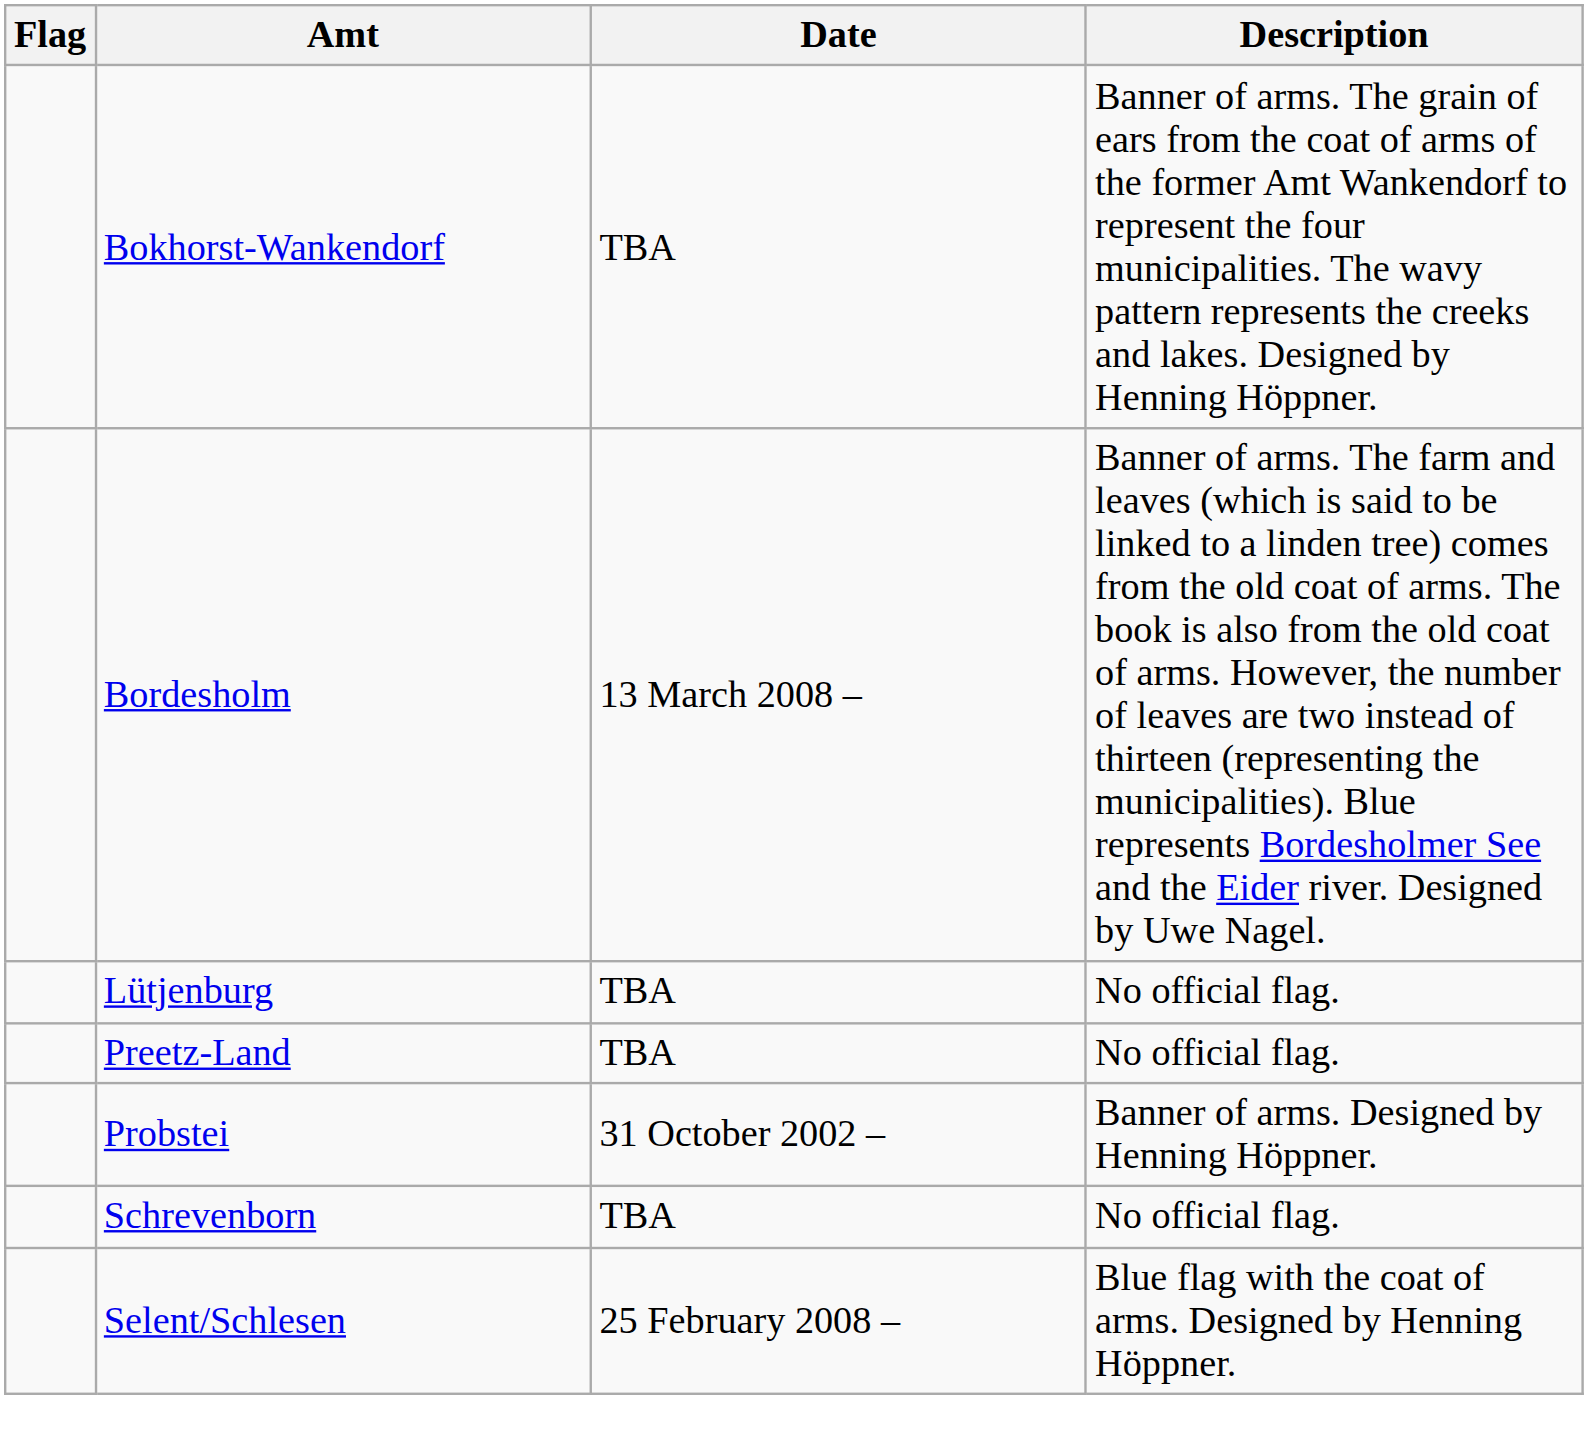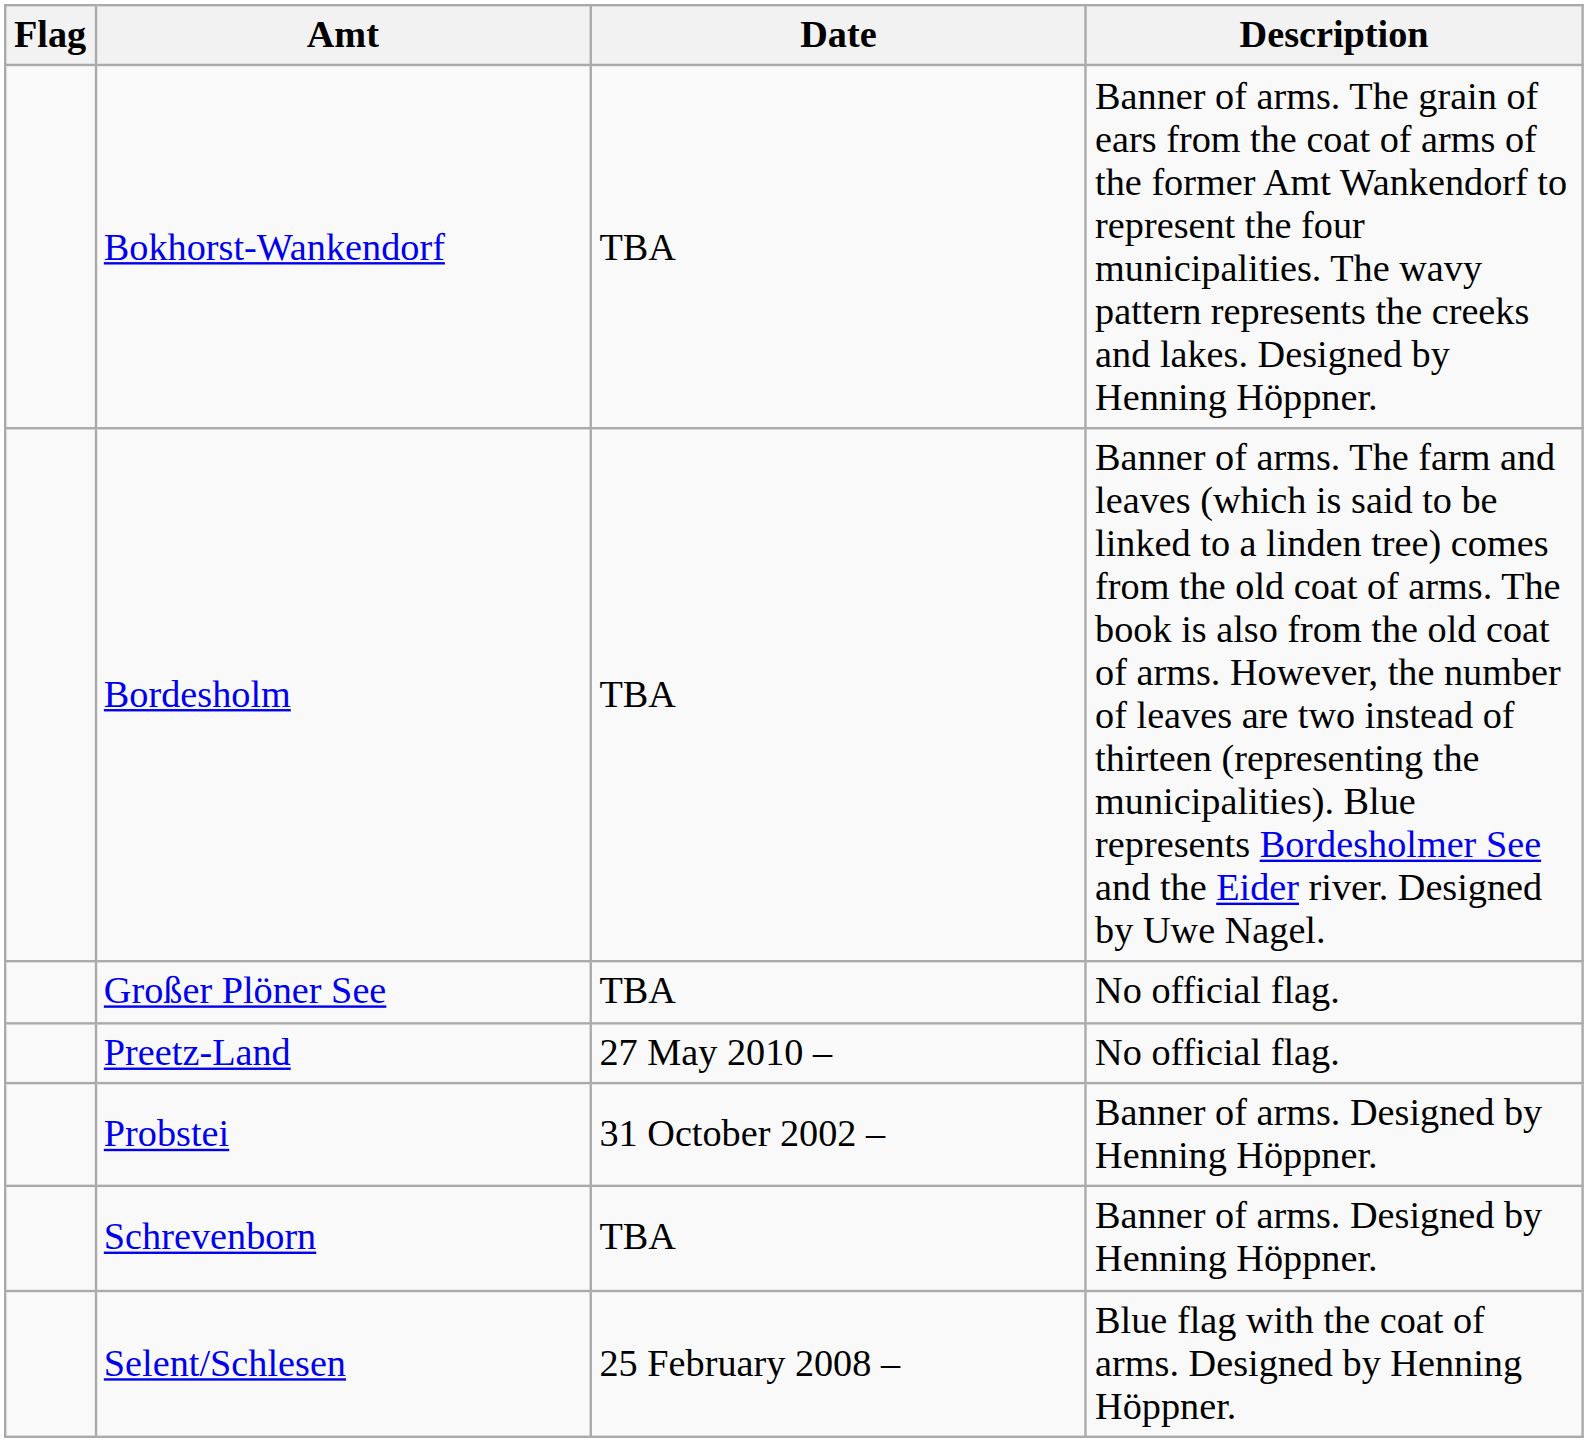 <table class="wikitable">
 <tr>
 <th>Flag</th>
 <th style="width:200px;">Amt</th>
 <th style="width:200px;">Date</th>
 <th style="width:200px;">Description</th>
 </tr>
 <tr>
 <td></td>
 <td><a href='#'>Bokhorst-Wankendorf</a></td>
 <td>TBA</td>
 <td>Banner of arms. The grain of ears from the coat of arms of the former Amt Wankendorf to represent the four municipalities. The wavy pattern represents the creeks and lakes. Designed by Henning Höppner.</td>
 </tr>
 <tr>
 <td></td>
 <td><a href='#'>Bordesholm</a></td>
-<td>13 March 2008 –</td>
+<td>TBA</td>
 <td>Banner of arms. The farm and leaves (which is said to be linked to a linden tree) comes from the old coat of arms. The book is also from the old coat of arms. However, the number of leaves are two instead of thirteen (representing the municipalities). Blue represents <a href='#'>Bordesholmer See</a> and the <a href='#'>Eider</a> river. Designed by Uwe Nagel.</td>
 </tr>
 <tr>
 <td></td>
-<td><a href='#'>Lütjenburg</a></td>
+<td><a href='#'>Großer Plöner See</a></td>
 <td>TBA</td>
 <td>No official flag.</td>
 </tr>
 <tr>
 <td></td>
 <td><a href='#'>Preetz-Land</a></td>
-<td>TBA</td>
+<td>27 May 2010 –</td>
 <td>No official flag.</td>
 </tr>
 <tr>
 <td></td>
 <td><a href='#'>Probstei</a></td>
 <td>31 October 2002 –</td>
 <td>Banner of arms. Designed by Henning Höppner.</td>
 </tr>
 <tr>
 <td></td>
 <td><a href='#'>Schrevenborn</a></td>
 <td>TBA</td>
-<td>No official flag.</td>
+<td>Banner of arms. Designed by Henning Höppner.</td>
 </tr>
 <tr>
 <td></td>
 <td><a href='#'>Selent/Schlesen</a></td>
 <td>25 February 2008 –</td>
 <td>Blue flag with the coat of arms. Designed by Henning Höppner.</td>
 </tr>
 </table>
